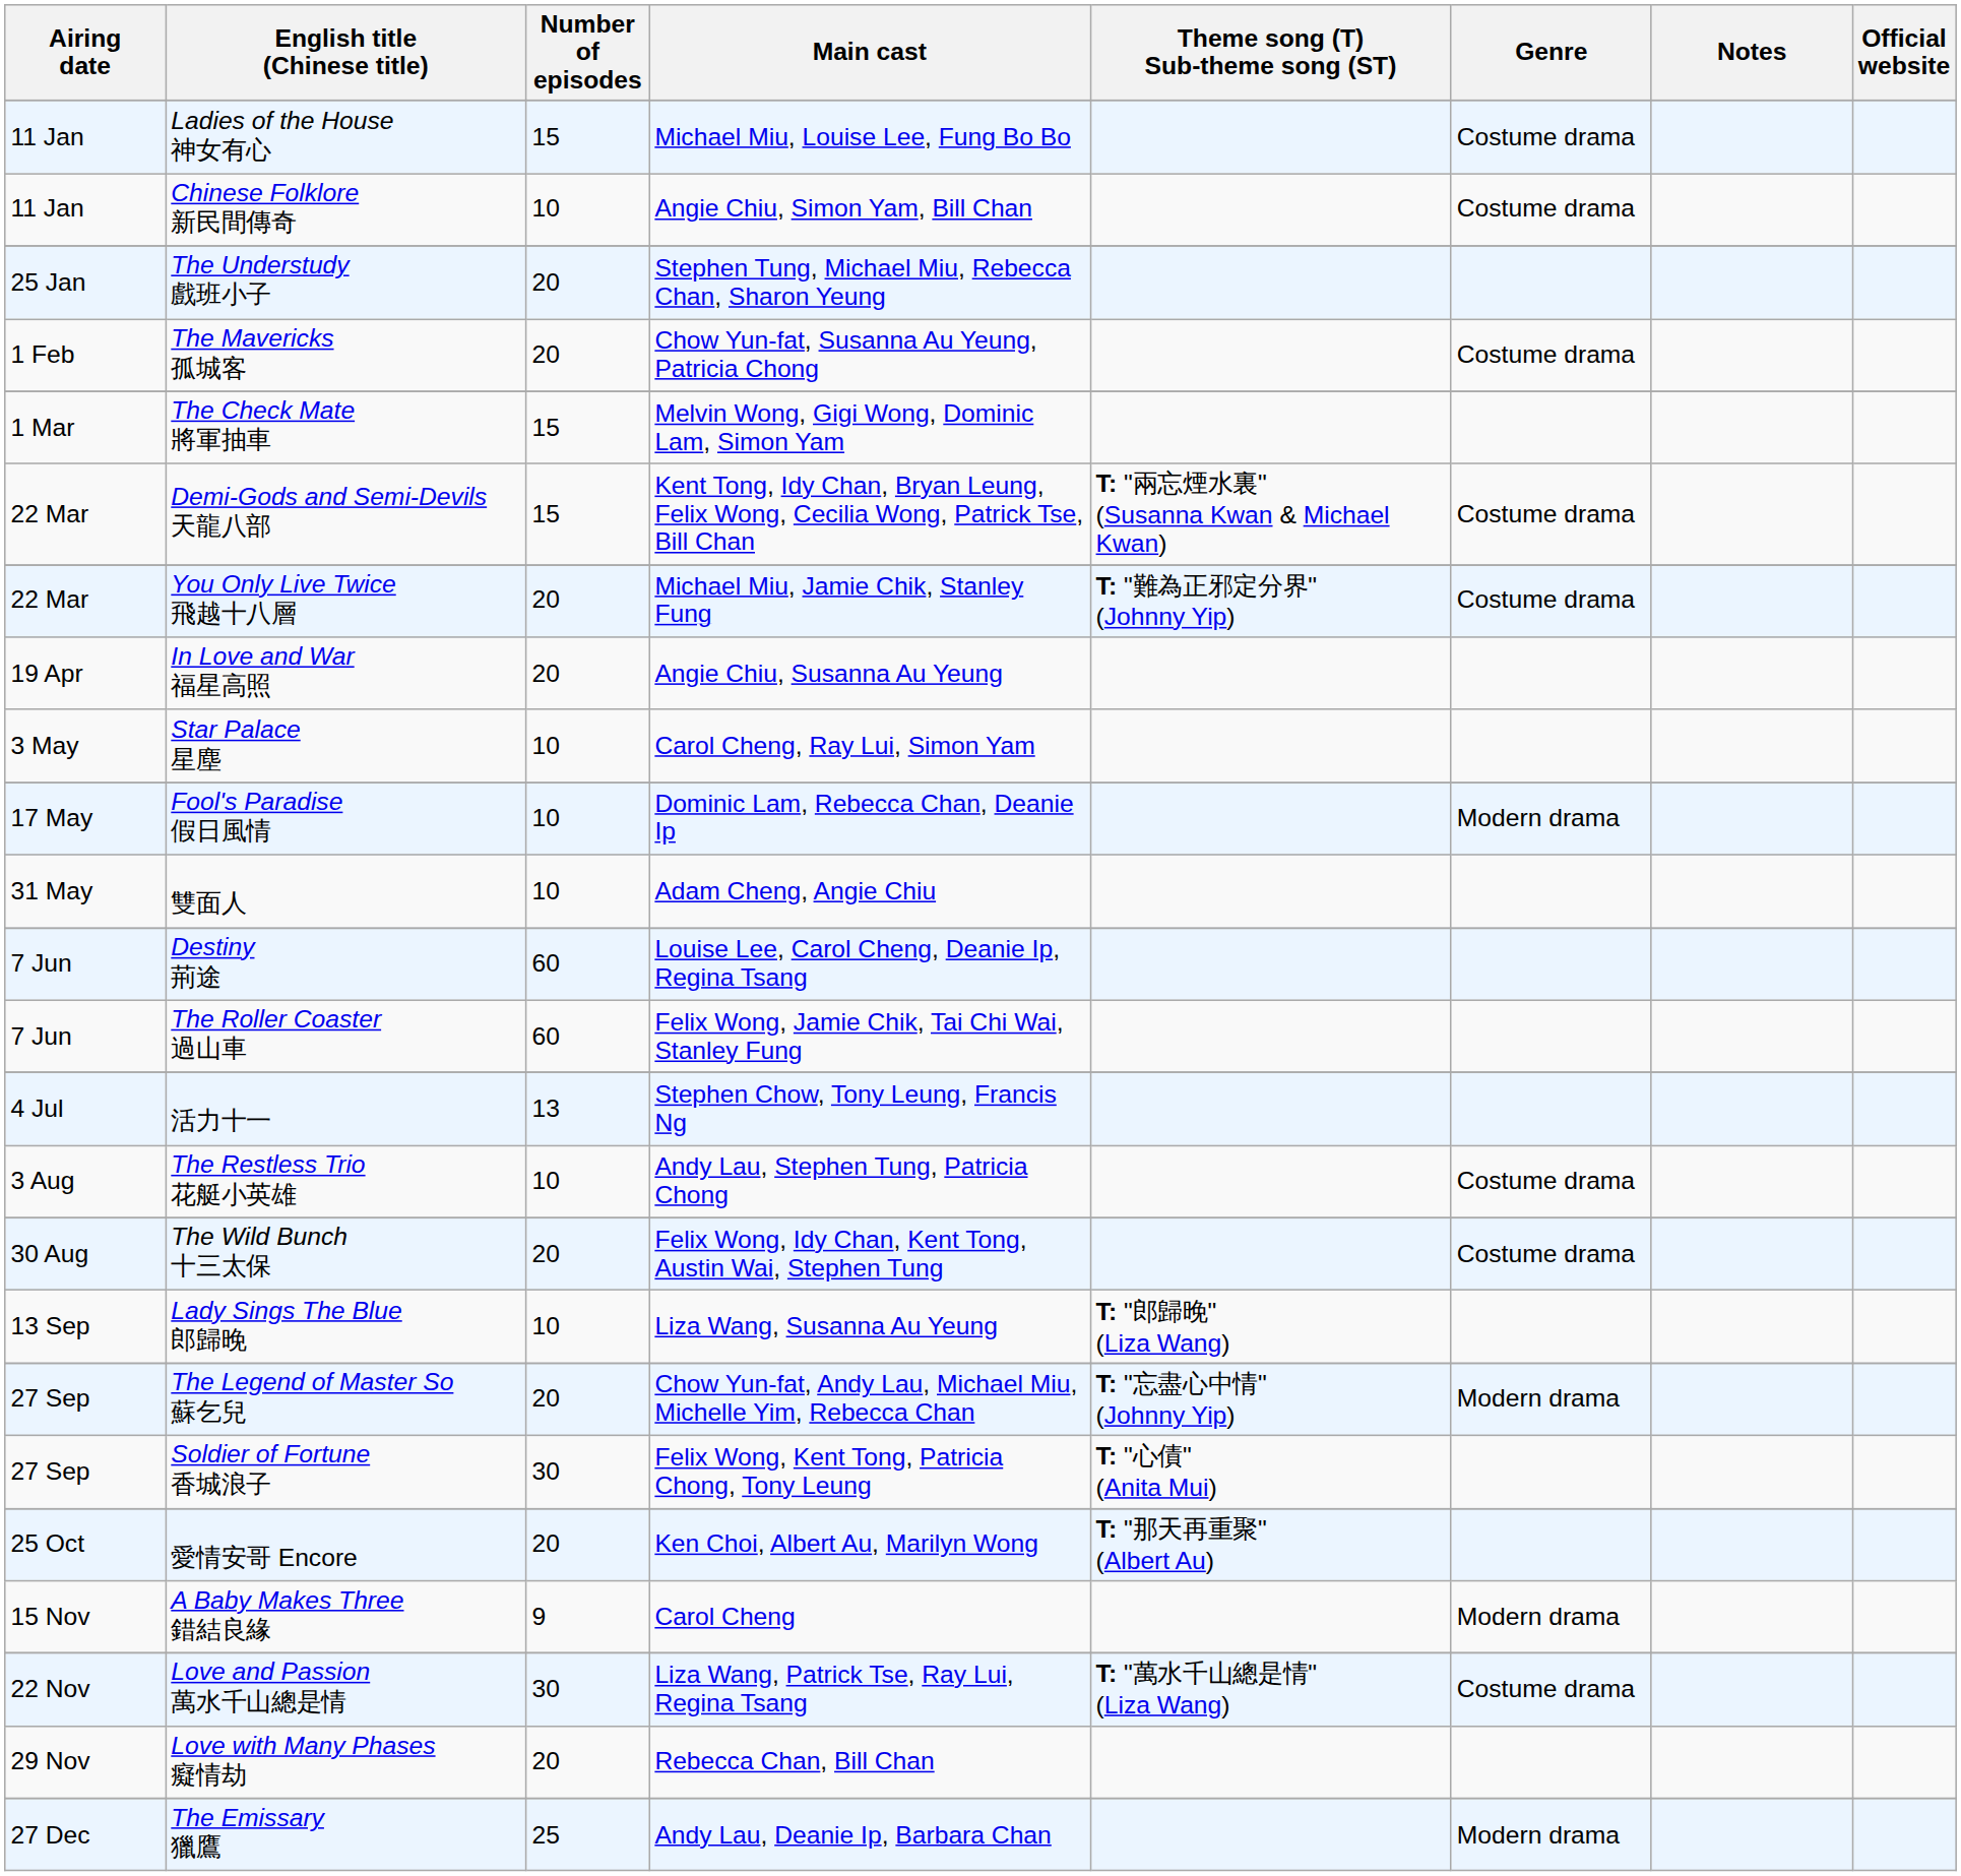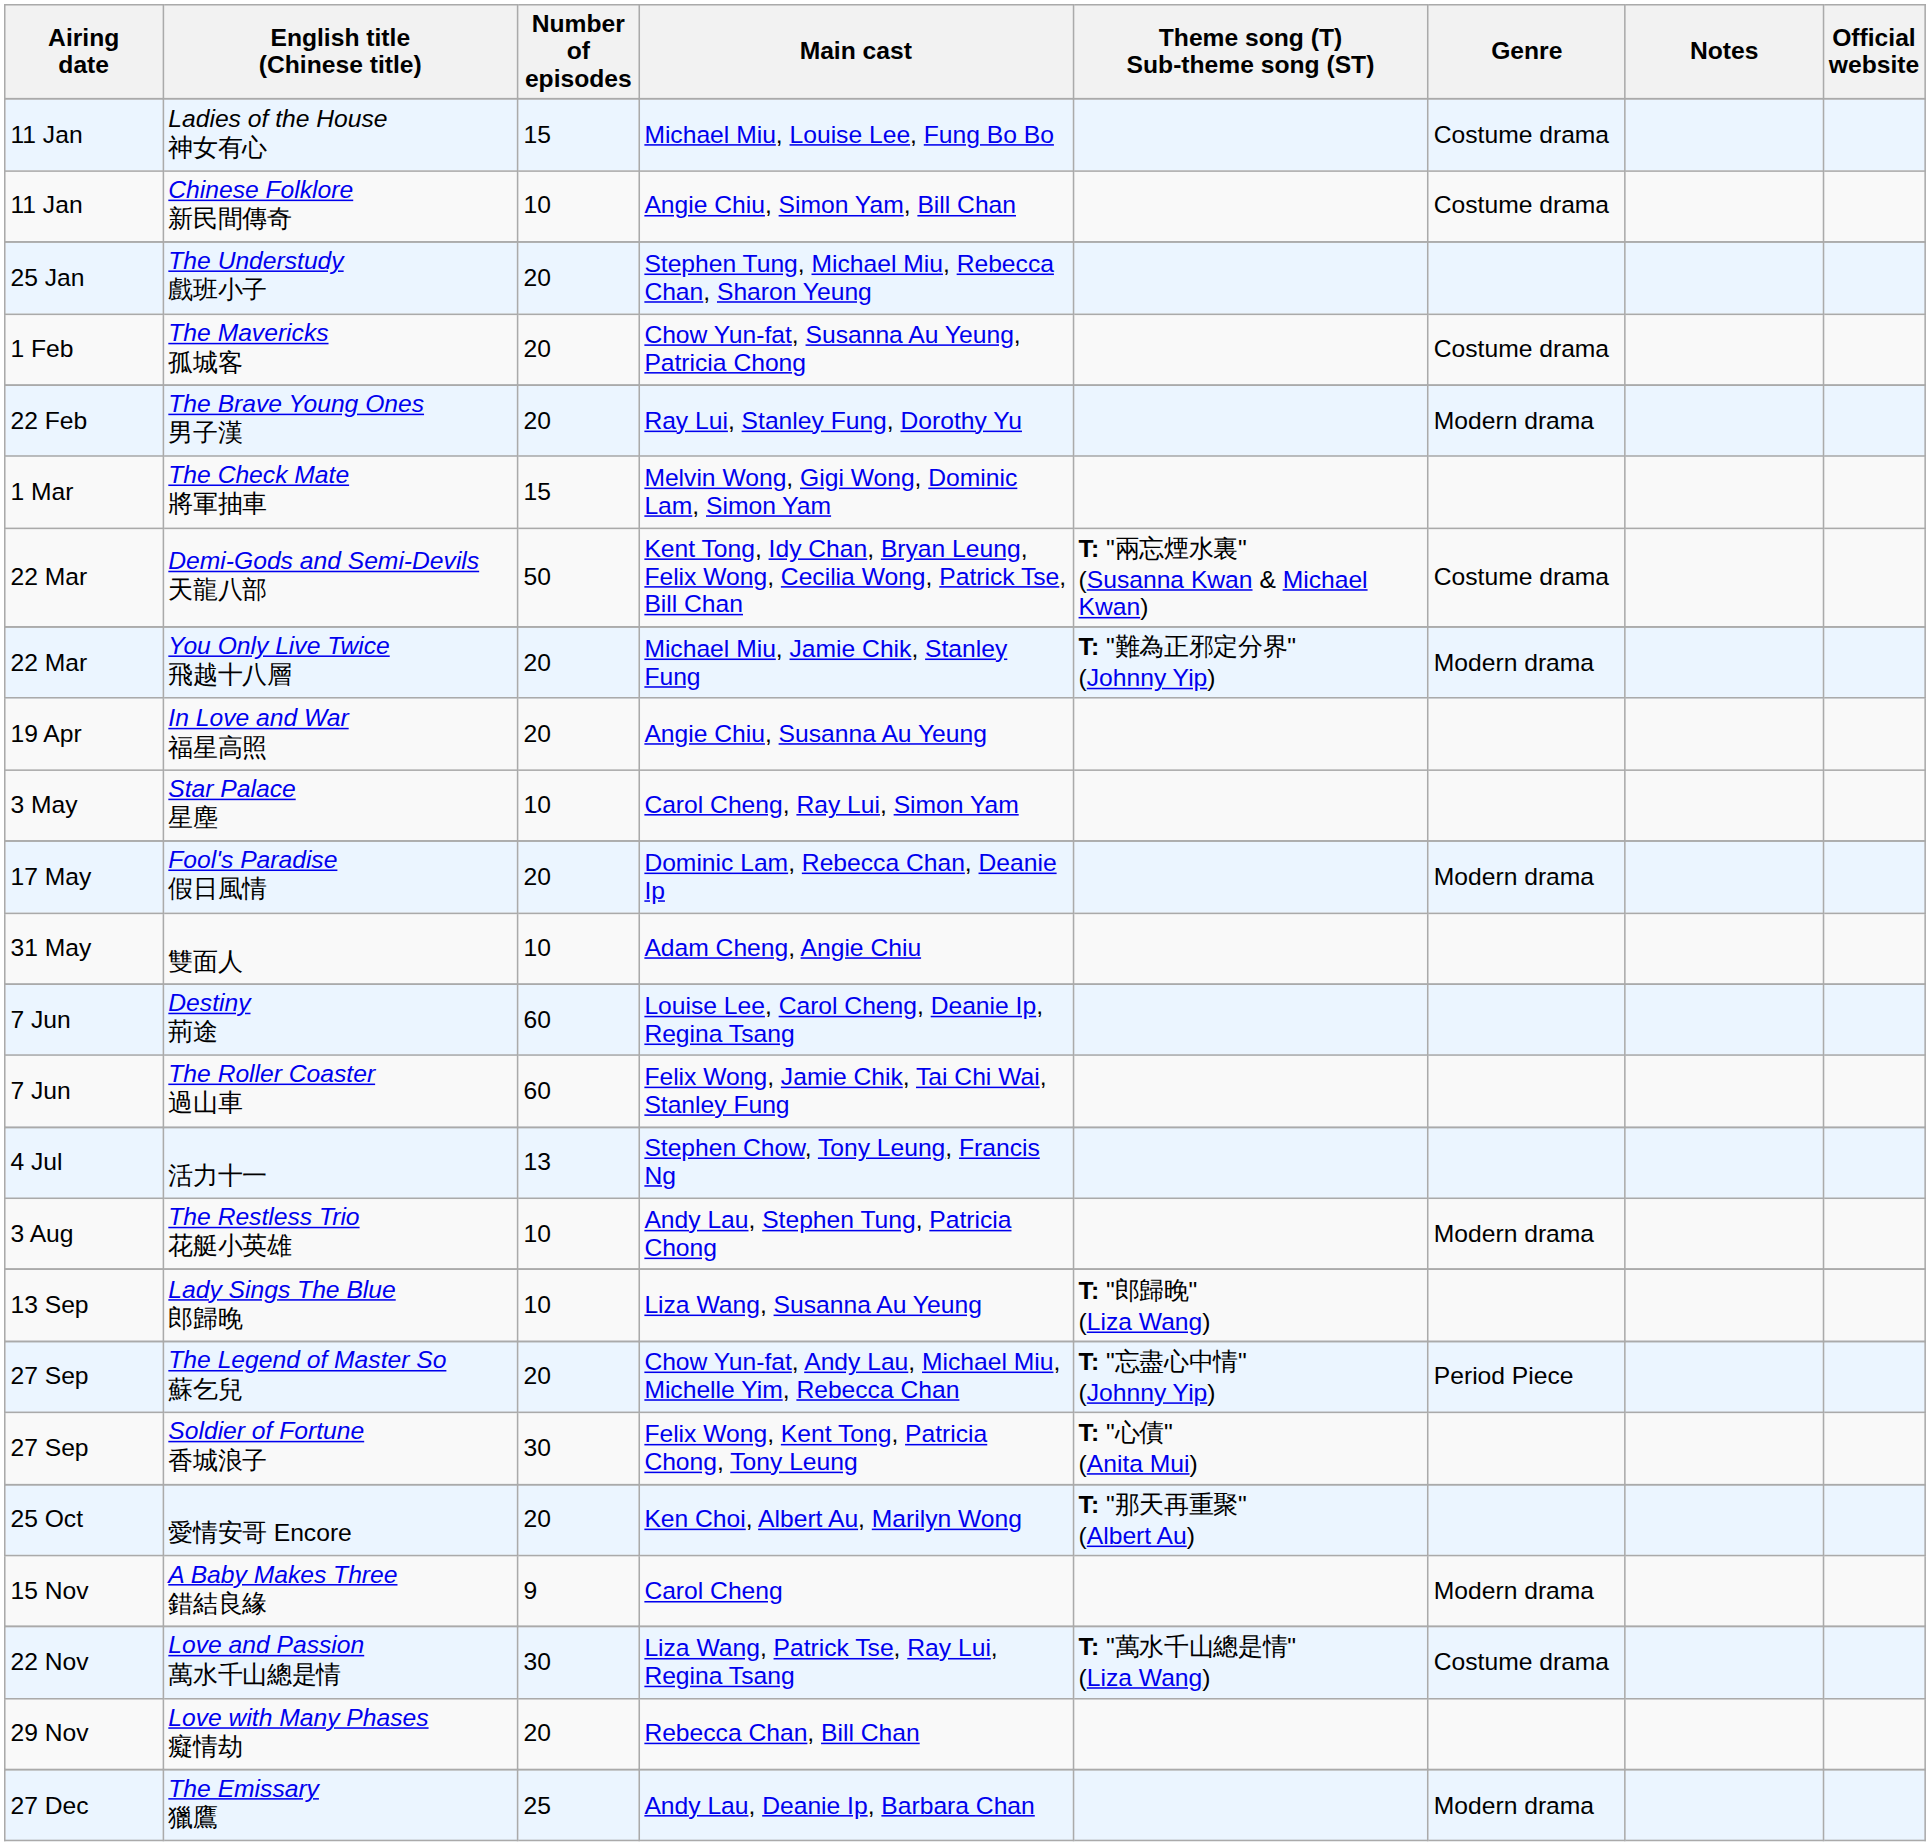 <table class="wikitable">
 <tr>
 <th align=center width=8% bgcolor="silver">Airing<br>date</th>
 <th align=center width=18% bgcolor="silver">English title <br> (Chinese title)</th>
 <th align=center width=5% bgcolor="silver">Number of episodes</th>
 <th align=center width=22% bgcolor="silver">Main cast</th>
 <th align=center width=18% bgcolor="silver">Theme song (T) <br>Sub-theme song (ST)</th>
 <th align=center width=10% bgcolor="silver">Genre</th>
 <th align=center width=10% bgcolor="silver">Notes</th>
 <th align=center width=1% bgcolor="silver">Official website</th>
 </tr>
 <tr>
 </tr>
 <tr ---- bgcolor="#ebf5ff">
 <td>11 Jan</td>
 <td><em>Ladies of the House</em> <br> 神女有心</td>
 <td>15</td>
 <td><a href='#'>Michael Miu</a>, <a href='#'>Louise Lee</a>, <a href='#'>Fung Bo Bo</a></td>
 <td></td>
 <td>Costume drama</td>
 <td></td>
 <td></td>
 </tr>
 <tr>
 <td>11 Jan</td>
 <td><em><a href='#'>Chinese Folklore</a></em><br> 新民間傳奇</td>
 <td>10</td>
 <td><a href='#'>Angie Chiu</a>, <a href='#'>Simon Yam</a>, <a href='#'>Bill Chan</a></td>
 <td></td>
 <td>Costume drama</td>
 <td></td>
 <td></td>
 </tr>
 <tr>
 </tr>
 <tr ---- bgcolor="#ebf5ff">
 <td>25 Jan</td>
 <td><em><a href='#'>The Understudy</a></em> <br> 戲班小子</td>
 <td>20</td>
 <td><a href='#'>Stephen Tung</a>, <a href='#'>Michael Miu</a>, <a href='#'>Rebecca Chan</a>, <a href='#'>Sharon Yeung</a></td>
 <td></td>
 <td></td>
 <td></td>
 <td></td>
 </tr>
 <tr>
 <td>1 Feb</td>
 <td><em><a href='#'>The Mavericks</a></em> <br> 孤城客</td>
 <td>20</td>
 <td><a href='#'>Chow Yun-fat</a>, <a href='#'>Susanna Au Yeung</a>, <a href='#'>Patricia Chong</a></td>
 <td></td>
 <td>Costume drama</td>
 <td></td>
 <td></td>
 </tr>
 <tr>
 </tr>
+<tr ---- bgcolor="#ebf5ff">
+<td>22 Feb</td>
+<td><em><a href='#'>The Brave Young Ones</a></em> <br> 男子漢</td>
+<td>20</td>
+<td><a href='#'>Ray Lui</a>, <a href='#'>Stanley Fung</a>, <a href='#'>Dorothy Yu</a></td>
+<td></td>
+<td>Modern drama</td>
+<td></td>
+<td></td>
+</tr>
 <tr>
 <td>1 Mar</td>
 <td><em><a href='#'>The Check Mate</a></em> <br> 將軍抽車</td>
 <td>15</td>
 <td><a href='#'>Melvin Wong</a>, <a href='#'>Gigi Wong</a>, <a href='#'>Dominic Lam</a>, <a href='#'>Simon Yam</a></td>
 <td></td>
 <td></td>
 <td></td>
 <td></td>
 </tr>
 <tr>
 <td>22 Mar</td>
 <td><em><a href='#'>Demi-Gods and Semi-Devils</a></em> <br> 天龍八部</td>
-<td>15</td>
+<td>50</td>
 <td><a href='#'>Kent Tong</a>, <a href='#'>Idy Chan</a>, <a href='#'>Bryan Leung</a>, <a href='#'>Felix Wong</a>, <a href='#'>Cecilia Wong</a>, <a href='#'>Patrick Tse</a>, <a href='#'>Bill Chan</a></td>
 <td><strong>T:</strong> "兩忘煙水裏" <br> (<a href='#'>Susanna Kwan</a> & <a href='#'>Michael Kwan</a>)</td>
 <td>Costume drama</td>
 <td></td>
 <td></td>
 </tr>
 <tr>
 </tr>
 <tr ---- bgcolor="#ebf5ff">
 <td>22 Mar</td>
 <td><em><a href='#'>You Only Live Twice</a></em> <br> 飛越十八層</td>
 <td>20</td>
 <td><a href='#'>Michael Miu</a>, <a href='#'>Jamie Chik</a>, <a href='#'>Stanley Fung</a></td>
 <td><strong>T:</strong> "難為正邪定分界" <br> (<a href='#'>Johnny Yip</a>)</td>
-<td>Costume drama</td>
+<td>Modern drama</td>
 <td></td>
 <td></td>
 </tr>
 <tr>
 <td>19 Apr</td>
 <td><em><a href='#'>In Love and War</a></em> <br> 福星高照</td>
 <td>20</td>
 <td><a href='#'>Angie Chiu</a>, <a href='#'>Susanna Au Yeung</a></td>
 <td></td>
 <td></td>
 <td></td>
 <td></td>
 </tr>
 <tr>
 <td>3 May</td>
 <td><em><a href='#'>Star Palace</a></em> <br> 星塵</td>
 <td>10</td>
 <td><a href='#'>Carol Cheng</a>, <a href='#'>Ray Lui</a>, <a href='#'>Simon Yam</a></td>
 <td></td>
 <td></td>
 <td></td>
 <td></td>
 </tr>
 <tr>
 </tr>
 <tr ---- bgcolor="#ebf5ff">
 <td>17 May</td>
 <td><em><a href='#'>Fool's Paradise</a></em> <br> 假日風情</td>
-<td>10</td>
+<td>20</td>
 <td><a href='#'>Dominic Lam</a>, <a href='#'>Rebecca Chan</a>, <a href='#'>Deanie Ip</a></td>
 <td></td>
 <td>Modern drama</td>
 <td></td>
 <td></td>
 </tr>
 <tr>
 <td>31 May</td>
 <td><br> 雙面人</td>
 <td>10</td>
 <td><a href='#'>Adam Cheng</a>, <a href='#'>Angie Chiu</a></td>
 <td></td>
 <td></td>
 <td></td>
 <td></td>
 </tr>
 <tr>
 </tr>
 <tr ---- bgcolor="#ebf5ff">
 <td>7 Jun</td>
 <td><em><a href='#'>Destiny</a></em> <br> 荊途</td>
 <td>60</td>
 <td><a href='#'>Louise Lee</a>, <a href='#'>Carol Cheng</a>, <a href='#'>Deanie Ip</a>, <a href='#'>Regina Tsang</a></td>
 <td></td>
 <td></td>
 <td></td>
 <td></td>
 </tr>
 <tr>
 <td>7 Jun</td>
 <td><em><a href='#'>The Roller Coaster</a></em> <br> 過山車</td>
 <td>60</td>
 <td><a href='#'>Felix Wong</a>, <a href='#'>Jamie Chik</a>, <a href='#'>Tai Chi Wai</a>, <a href='#'>Stanley Fung</a></td>
 <td></td>
 <td></td>
 <td></td>
 <td></td>
 </tr>
 <tr>
 </tr>
 <tr ---- bgcolor="#ebf5ff">
 <td>4 Jul</td>
 <td><br> 活力十一</td>
 <td>13</td>
 <td><a href='#'>Stephen Chow</a>, <a href='#'>Tony Leung</a>, <a href='#'>Francis Ng</a></td>
 <td></td>
 <td></td>
 <td></td>
 <td></td>
 </tr>
 <tr>
 <td>3 Aug</td>
 <td><em><a href='#'>The Restless Trio</a></em> <br> 花艇小英雄</td>
 <td>10</td>
 <td><a href='#'>Andy Lau</a>, <a href='#'>Stephen Tung</a>, <a href='#'>Patricia Chong</a></td>
 <td></td>
-<td>Costume drama</td>
+<td>Modern drama</td>
 <td></td>
 <td></td>
 </tr>
 <tr>
-</tr>
-<tr ---- bgcolor="#ebf5ff">
-<td>30 Aug</td>
-<td><em>The Wild Bunch</em> <br> 十三太保</td>
-<td>20</td>
-<td><a href='#'>Felix Wong</a>, <a href='#'>Idy Chan</a>, <a href='#'>Kent Tong</a>, <a href='#'>Austin Wai</a>, <a href='#'>Stephen Tung</a></td>
-<td></td>
-<td>Costume drama</td>
-<td></td>
-<td></td>
 </tr>
 <tr>
 <td>13 Sep</td>
 <td><em><a href='#'>Lady Sings The Blue</a></em> <br> 郎歸晚</td>
 <td>10</td>
 <td><a href='#'>Liza Wang</a>, <a href='#'>Susanna Au Yeung</a></td>
 <td><strong>T:</strong> "郎歸晚" <br> (<a href='#'>Liza Wang</a>)</td>
 <td></td>
 <td></td>
 <td></td>
 </tr>
 <tr>
 </tr>
 <tr ---- bgcolor="#ebf5ff">
 <td>27 Sep</td>
 <td><em><a href='#'>The Legend of Master So</a></em> <br> 蘇乞兒</td>
 <td>20</td>
 <td><a href='#'>Chow Yun-fat</a>, <a href='#'>Andy Lau</a>, <a href='#'>Michael Miu</a>, <a href='#'>Michelle Yim</a>, <a href='#'>Rebecca Chan</a></td>
 <td><strong>T:</strong> "忘盡心中情" <br> (<a href='#'>Johnny Yip</a>)</td>
-<td>Modern drama</td>
+<td>Period Piece</td>
 <td></td>
 <td></td>
 </tr>
 <tr>
 <td>27 Sep</td>
 <td><em><a href='#'>Soldier of Fortune</a></em> <br> 香城浪子</td>
 <td>30</td>
 <td><a href='#'>Felix Wong</a>, <a href='#'>Kent Tong</a>, <a href='#'>Patricia Chong</a>, <a href='#'>Tony Leung</a></td>
 <td><strong>T:</strong> "心債" <br> (<a href='#'>Anita Mui</a>)</td>
 <td></td>
 <td></td>
 <td></td>
 </tr>
 <tr>
 </tr>
 <tr ---- bgcolor="#ebf5ff">
 <td>25 Oct</td>
 <td><br> 愛情安哥 Encore</td>
 <td>20</td>
 <td><a href='#'>Ken Choi</a>, <a href='#'>Albert Au</a>, <a href='#'>Marilyn Wong</a></td>
 <td><strong>T:</strong> "那天再重聚" <br> (<a href='#'>Albert Au</a>)</td>
 <td></td>
 <td></td>
 <td></td>
 </tr>
 <tr>
 <td>15 Nov</td>
 <td><em><a href='#'>A Baby Makes Three</a></em> <br> 錯結良緣</td>
 <td>9</td>
 <td><a href='#'>Carol Cheng</a></td>
 <td></td>
 <td>Modern drama</td>
 <td></td>
 <td></td>
 </tr>
 <tr>
 </tr>
 <tr ---- bgcolor="#ebf5ff">
 <td>22 Nov</td>
 <td><em><a href='#'>Love and Passion</a></em> <br> 萬水千山總是情</td>
 <td>30</td>
 <td><a href='#'>Liza Wang</a>, <a href='#'>Patrick Tse</a>, <a href='#'>Ray Lui</a>, <a href='#'>Regina Tsang</a></td>
 <td><strong>T:</strong> "萬水千山總是情" <br> (<a href='#'>Liza Wang</a>)</td>
 <td>Costume drama</td>
 <td></td>
 <td></td>
 </tr>
 <tr>
 <td>29 Nov</td>
 <td><em><a href='#'>Love with Many Phases</a></em> <br> 癡情劫</td>
 <td>20</td>
 <td><a href='#'>Rebecca Chan</a>, <a href='#'>Bill Chan</a></td>
 <td></td>
 <td></td>
 <td></td>
 <td></td>
 </tr>
 <tr>
 </tr>
 <tr ---- bgcolor="#ebf5ff">
 <td>27 Dec</td>
 <td><em><a href='#'>The Emissary</a></em> <br> 獵鷹</td>
 <td>25</td>
 <td><a href='#'>Andy Lau</a>, <a href='#'>Deanie Ip</a>, <a href='#'>Barbara Chan</a></td>
 <td></td>
 <td>Modern drama</td>
 <td></td>
 <td></td>
 </tr>
 </table>
